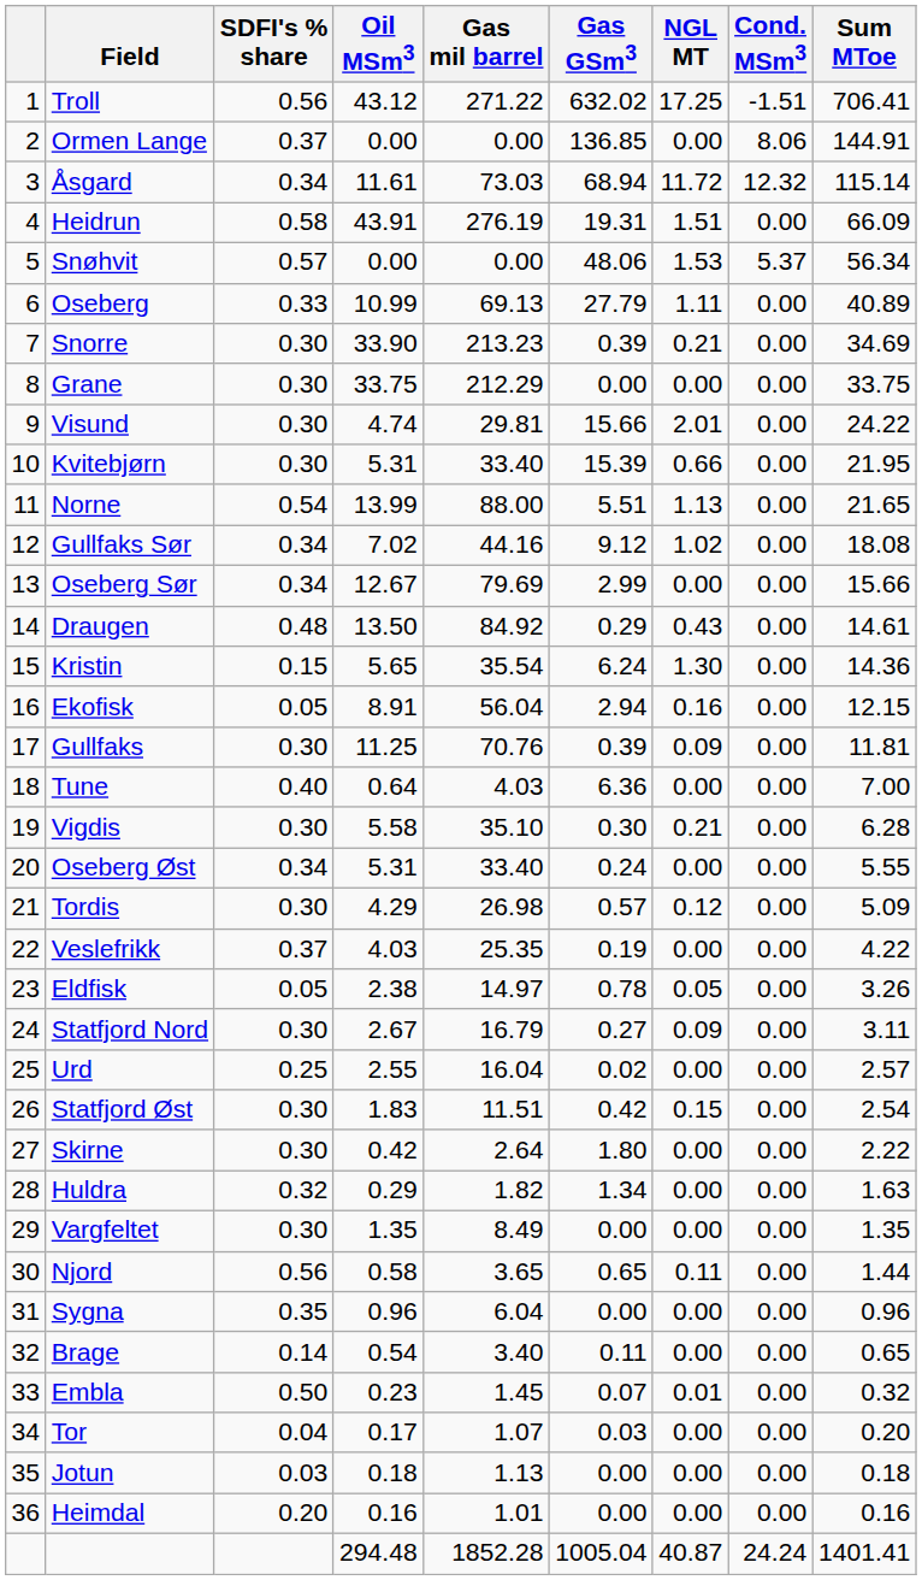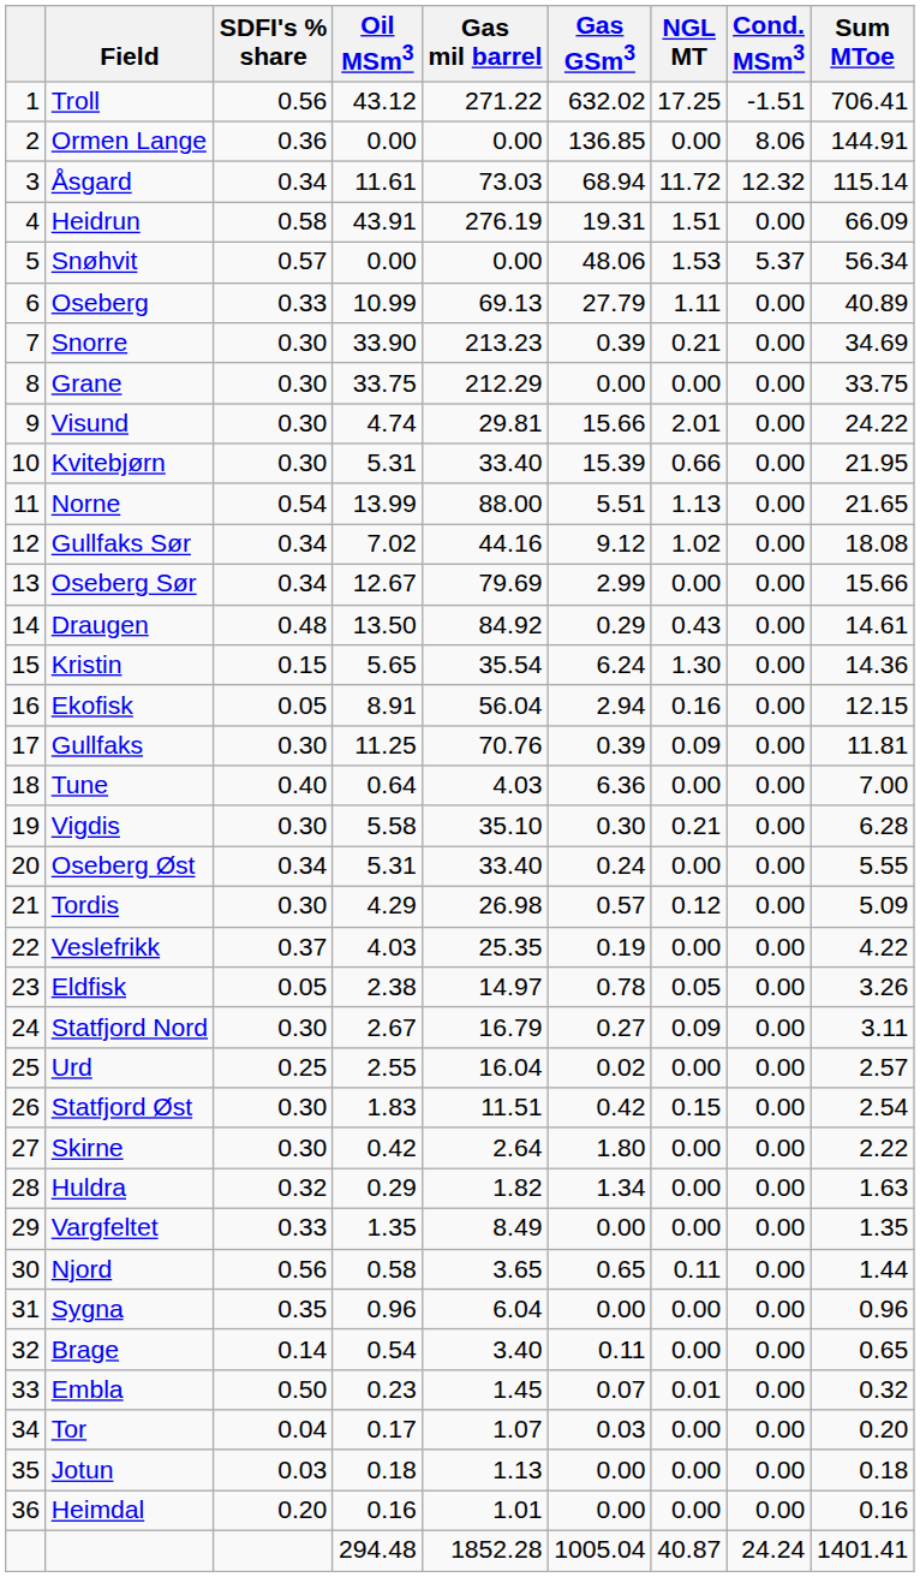 <table class="wikitable" style="white-space: nowrap; text-align: right">
 <tr>
 <th> </th>
 <th><br>Field</th>
 <th>SDFI's %<br>share</th>
 <th><a href='#'>Oil</a><br><a href='#'>MSm<sup>3</sup></a></th>
 <th>Gas<br>mil <a href='#'>barrel</a></th>
 <th><a href='#'>Gas</a><br><a href='#'>GSm<sup>3</sup></a></th>
 <th><a href='#'>NGL</a><br>MT</th>
 <th><a href='#'>Cond.</a><br><a href='#'>MSm<sup>3</sup></a></th>
 <th>Sum<br><a href='#'>MToe</a></th>
 </tr>
 <tr --->
 <td>1</td>
 <td align="left"><a href='#'>Troll</a></td>
 <td>0.56</td>
 <td>43.12</td>
 <td>271.22</td>
 <td>632.02</td>
 <td>17.25</td>
 <td>-1.51</td>
 <td>706.41</td>
 </tr>
 <tr --->
 <td>2</td>
 <td align="left"><a href='#'>Ormen Lange</a></td>
-<td>0.37</td>
+<td>0.36</td>
 <td>0.00</td>
 <td>0.00</td>
 <td>136.85</td>
 <td>0.00</td>
 <td>8.06</td>
 <td>144.91</td>
 </tr>
 <tr --->
 <td>3</td>
 <td align="left"><a href='#'>Åsgard</a></td>
 <td>0.34</td>
 <td>11.61</td>
 <td>73.03</td>
 <td>68.94</td>
 <td>11.72</td>
 <td>12.32</td>
 <td>115.14</td>
 </tr>
 <tr --->
 <td>4</td>
 <td align="left"><a href='#'>Heidrun</a></td>
 <td>0.58</td>
 <td>43.91</td>
 <td>276.19</td>
 <td>19.31</td>
 <td>1.51</td>
 <td>0.00</td>
 <td>66.09</td>
 </tr>
 <tr --->
 <td>5</td>
 <td align="left"><a href='#'>Snøhvit</a></td>
 <td>0.57</td>
 <td>0.00</td>
 <td>0.00</td>
 <td>48.06</td>
 <td>1.53</td>
 <td>5.37</td>
 <td>56.34</td>
 </tr>
 <tr --->
 <td>6</td>
 <td align="left"><a href='#'>Oseberg</a></td>
 <td>0.33</td>
 <td>10.99</td>
 <td>69.13</td>
 <td>27.79</td>
 <td>1.11</td>
 <td>0.00</td>
 <td>40.89</td>
 </tr>
 <tr --->
 <td>7</td>
 <td align="left"><a href='#'>Snorre</a></td>
 <td>0.30</td>
 <td>33.90</td>
 <td>213.23</td>
 <td>0.39</td>
 <td>0.21</td>
 <td>0.00</td>
 <td>34.69</td>
 </tr>
 <tr --->
 <td>8</td>
 <td align="left"><a href='#'>Grane</a></td>
 <td>0.30</td>
 <td>33.75</td>
 <td>212.29</td>
 <td>0.00</td>
 <td>0.00</td>
 <td>0.00</td>
 <td>33.75</td>
 </tr>
 <tr --->
 <td>9</td>
 <td align="left"><a href='#'>Visund</a></td>
 <td>0.30</td>
 <td>4.74</td>
 <td>29.81</td>
 <td>15.66</td>
 <td>2.01</td>
 <td>0.00</td>
 <td>24.22</td>
 </tr>
 <tr --->
 <td>10</td>
 <td align="left"><a href='#'>Kvitebjørn</a></td>
 <td>0.30</td>
 <td>5.31</td>
 <td>33.40</td>
 <td>15.39</td>
 <td>0.66</td>
 <td>0.00</td>
 <td>21.95</td>
 </tr>
 <tr --->
 <td>11</td>
 <td align="left"><a href='#'>Norne</a></td>
 <td>0.54</td>
 <td>13.99</td>
 <td>88.00</td>
 <td>5.51</td>
 <td>1.13</td>
 <td>0.00</td>
 <td>21.65</td>
 </tr>
 <tr --->
 <td>12</td>
 <td align="left"><a href='#'>Gullfaks Sør</a></td>
 <td>0.34</td>
 <td>7.02</td>
 <td>44.16</td>
 <td>9.12</td>
 <td>1.02</td>
 <td>0.00</td>
 <td>18.08</td>
 </tr>
 <tr --->
 <td>13</td>
 <td align="left"><a href='#'>Oseberg Sør</a></td>
 <td>0.34</td>
 <td>12.67</td>
 <td>79.69</td>
 <td>2.99</td>
 <td>0.00</td>
 <td>0.00</td>
 <td>15.66</td>
 </tr>
 <tr --->
 <td>14</td>
 <td align="left"><a href='#'>Draugen</a></td>
 <td>0.48</td>
 <td>13.50</td>
 <td>84.92</td>
 <td>0.29</td>
 <td>0.43</td>
 <td>0.00</td>
 <td>14.61</td>
 </tr>
 <tr --->
 <td>15</td>
 <td align="left"><a href='#'>Kristin</a></td>
 <td>0.15</td>
 <td>5.65</td>
 <td>35.54</td>
 <td>6.24</td>
 <td>1.30</td>
 <td>0.00</td>
 <td>14.36</td>
 </tr>
 <tr --->
 <td>16</td>
 <td align="left"><a href='#'>Ekofisk</a></td>
 <td>0.05</td>
 <td>8.91</td>
 <td>56.04</td>
 <td>2.94</td>
 <td>0.16</td>
 <td>0.00</td>
 <td>12.15</td>
 </tr>
 <tr --->
 <td>17</td>
 <td align="left"><a href='#'>Gullfaks</a></td>
 <td>0.30</td>
 <td>11.25</td>
 <td>70.76</td>
 <td>0.39</td>
 <td>0.09</td>
 <td>0.00</td>
 <td>11.81</td>
 </tr>
 <tr --->
 <td>18</td>
 <td align="left"><a href='#'>Tune</a></td>
 <td>0.40</td>
 <td>0.64</td>
 <td>4.03</td>
 <td>6.36</td>
 <td>0.00</td>
 <td>0.00</td>
 <td>7.00</td>
 </tr>
 <tr --->
 <td>19</td>
 <td align="left"><a href='#'>Vigdis</a></td>
 <td>0.30</td>
 <td>5.58</td>
 <td>35.10</td>
 <td>0.30</td>
 <td>0.21</td>
 <td>0.00</td>
 <td>6.28</td>
 </tr>
 <tr --->
 <td>20</td>
 <td align="left"><a href='#'>Oseberg Øst</a></td>
 <td>0.34</td>
 <td>5.31</td>
 <td>33.40</td>
 <td>0.24</td>
 <td>0.00</td>
 <td>0.00</td>
 <td>5.55</td>
 </tr>
 <tr --->
 <td>21</td>
 <td align="left"><a href='#'>Tordis</a></td>
 <td>0.30</td>
 <td>4.29</td>
 <td>26.98</td>
 <td>0.57</td>
 <td>0.12</td>
 <td>0.00</td>
 <td>5.09</td>
 </tr>
 <tr --->
 <td>22</td>
 <td align="left"><a href='#'>Veslefrikk</a></td>
 <td>0.37</td>
 <td>4.03</td>
 <td>25.35</td>
 <td>0.19</td>
 <td>0.00</td>
 <td>0.00</td>
 <td>4.22</td>
 </tr>
 <tr --->
 <td>23</td>
 <td align="left"><a href='#'>Eldfisk</a></td>
 <td>0.05</td>
 <td>2.38</td>
 <td>14.97</td>
 <td>0.78</td>
 <td>0.05</td>
 <td>0.00</td>
 <td>3.26</td>
 </tr>
 <tr --->
 <td>24</td>
 <td align="left"><a href='#'>Statfjord Nord</a></td>
 <td>0.30</td>
 <td>2.67</td>
 <td>16.79</td>
 <td>0.27</td>
 <td>0.09</td>
 <td>0.00</td>
 <td>3.11</td>
 </tr>
 <tr --->
 <td>25</td>
 <td align="left"><a href='#'>Urd</a></td>
 <td>0.25</td>
 <td>2.55</td>
 <td>16.04</td>
 <td>0.02</td>
 <td>0.00</td>
 <td>0.00</td>
 <td>2.57</td>
 </tr>
 <tr --->
 <td>26</td>
 <td align="left"><a href='#'>Statfjord Øst</a></td>
 <td>0.30</td>
 <td>1.83</td>
 <td>11.51</td>
 <td>0.42</td>
 <td>0.15</td>
 <td>0.00</td>
 <td>2.54</td>
 </tr>
 <tr --->
 <td>27</td>
 <td align="left"><a href='#'>Skirne</a></td>
 <td>0.30</td>
 <td>0.42</td>
 <td>2.64</td>
 <td>1.80</td>
 <td>0.00</td>
 <td>0.00</td>
 <td>2.22</td>
 </tr>
 <tr --->
 <td>28</td>
 <td align="left"><a href='#'>Huldra</a></td>
 <td>0.32</td>
 <td>0.29</td>
 <td>1.82</td>
 <td>1.34</td>
 <td>0.00</td>
 <td>0.00</td>
 <td>1.63</td>
 </tr>
 <tr --->
 <td>29</td>
 <td align="left"><a href='#'>Vargfeltet</a></td>
-<td>0.30</td>
+<td>0.33</td>
 <td>1.35</td>
 <td>8.49</td>
 <td>0.00</td>
 <td>0.00</td>
 <td>0.00</td>
 <td>1.35</td>
 </tr>
 <tr --->
 <td>30</td>
 <td align="left"><a href='#'>Njord</a></td>
 <td>0.56</td>
 <td>0.58</td>
 <td>3.65</td>
 <td>0.65</td>
 <td>0.11</td>
 <td>0.00</td>
 <td>1.44</td>
 </tr>
 <tr --->
 <td>31</td>
 <td align="left"><a href='#'>Sygna</a></td>
 <td>0.35</td>
 <td>0.96</td>
 <td>6.04</td>
 <td>0.00</td>
 <td>0.00</td>
 <td>0.00</td>
 <td>0.96</td>
 </tr>
 <tr --->
 <td>32</td>
 <td align="left"><a href='#'>Brage</a></td>
 <td>0.14</td>
 <td>0.54</td>
 <td>3.40</td>
 <td>0.11</td>
 <td>0.00</td>
 <td>0.00</td>
 <td>0.65</td>
 </tr>
 <tr --->
 <td>33</td>
 <td align="left"><a href='#'>Embla</a></td>
 <td>0.50</td>
 <td>0.23</td>
 <td>1.45</td>
 <td>0.07</td>
 <td>0.01</td>
 <td>0.00</td>
 <td>0.32</td>
 </tr>
 <tr --->
 <td>34</td>
 <td align="left"><a href='#'>Tor</a></td>
 <td>0.04</td>
 <td>0.17</td>
 <td>1.07</td>
 <td>0.03</td>
 <td>0.00</td>
 <td>0.00</td>
 <td>0.20</td>
 </tr>
 <tr --->
 <td>35</td>
 <td align="left"><a href='#'>Jotun</a></td>
 <td>0.03</td>
 <td>0.18</td>
 <td>1.13</td>
 <td>0.00</td>
 <td>0.00</td>
 <td>0.00</td>
 <td>0.18</td>
 </tr>
 <tr --->
 <td>36</td>
 <td align="left"><a href='#'>Heimdal</a></td>
 <td>0.20</td>
 <td>0.16</td>
 <td>1.01</td>
 <td>0.00</td>
 <td>0.00</td>
 <td>0.00</td>
 <td>0.16</td>
 </tr>
 <tr --->
 <td></td>
 <td></td>
 <td></td>
 <td>294.48</td>
 <td>1852.28</td>
 <td>1005.04</td>
 <td>40.87</td>
 <td>24.24</td>
 <td>1401.41</td>
 </tr>
 </table>
